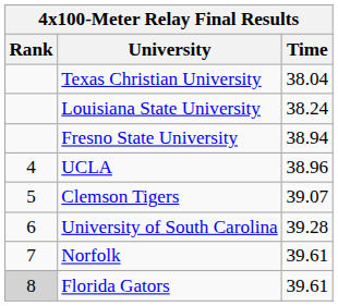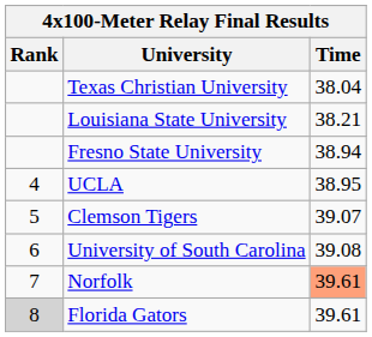 <table class="wikitable sortable" style="text-align:center">
 <tr>
 <th colspan="3">4x100-Meter Relay Final Results</th>
 </tr>
 <tr>
 <th>Rank</th>
 <th>University</th>
 <th>Time</th>
 </tr>
 <tr>
 <td></td>
 <td align=left><a href='#'>Texas Christian University</a></td>
 <td>38.04</td>
 </tr>
 <tr>
 <td></td>
 <td align=left><a href='#'>Louisiana State University</a></td>
-<td>38.24</td>
+<td>38.21</td>
 </tr>
 <tr>
 <td></td>
 <td align=left><a href='#'>Fresno State University</a></td>
 <td>38.94</td>
 </tr>
 <tr>
 <td>4</td>
 <td align=left><a href='#'>UCLA</a></td>
-<td>38.96</td>
+<td>38.95</td>
 </tr>
 <tr>
 <td>5</td>
 <td align=left><a href='#'>Clemson Tigers</a></td>
 <td>39.07</td>
 </tr>
 <tr>
 <td>6</td>
 <td align=left><a href='#'>University of South Carolina</a></td>
-<td>39.28</td>
+<td>39.08</td>
 </tr>
 <tr>
 <td>7</td>
 <td align=left><a href='#'>Norfolk</a></td>
-<td>39.61</td>
+<td style="background: lightsalmon;">39.61</td>
 </tr>
 <tr>
 <td style="background: lightgrey;">8</td>
 <td align=left><a href='#'>Florida Gators</a></td>
 <td>39.61</td>
 </tr>
 </table>
